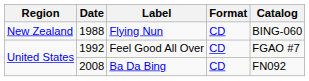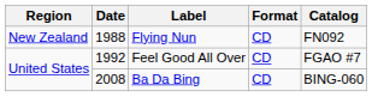 <table class="wikitable">
 <tr>
 <th>Region</th>
 <th>Date</th>
 <th>Label</th>
 <th>Format</th>
 <th>Catalog</th>
 </tr>
 <tr>
 <td><a href='#'>New Zealand</a></td>
 <td>1988</td>
 <td><a href='#'>Flying Nun</a></td>
 <td><a href='#'>CD</a></td>
-<td>BING-060</td>
+<td>FN092</td>
 </tr>
 <tr>
 <td rowspan="2"><a href='#'>United States</a></td>
 <td>1992</td>
 <td>Feel Good All Over</td>
 <td><a href='#'>CD</a></td>
 <td>FGAO #7</td>
 </tr>
 <tr>
 <td>2008</td>
 <td><a href='#'>Ba Da Bing</a></td>
 <td><a href='#'>CD</a></td>
-<td>FN092</td>
+<td>BING-060</td>
 </tr>
 </table>
